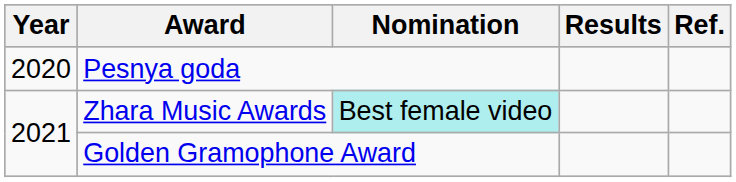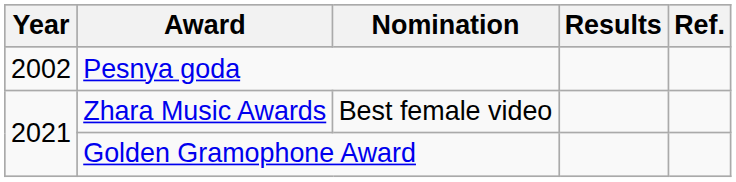 <table class="wikitable">
 <tr>
 <th>Year</th>
 <th>Award</th>
 <th>Nomination</th>
 <th>Results</th>
 <th>Ref.</th>
 </tr>
 <tr>
-<td>2020</td>
+<td>2002</td>
 <td colspan=2><a href='#'>Pesnya goda</a></td>
 <td></td>
 <td></td>
 </tr>
 <tr>
 <td rowspan="2">2021</td>
 <td><a href='#'>Zhara Music Awards</a></td>
-<td style="background: paleturquoise;">Best female video</td>
+<td>Best female video</td>
 <td></td>
 <td></td>
 </tr>
 <tr>
 <td colspan=2><a href='#'>Golden Gramophone Award</a></td>
 <td></td>
 <td></td>
 </tr>
 </table>
